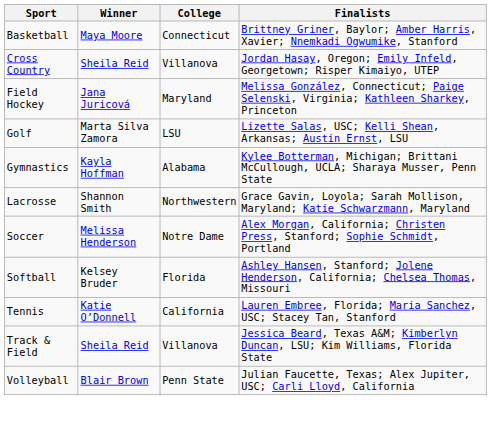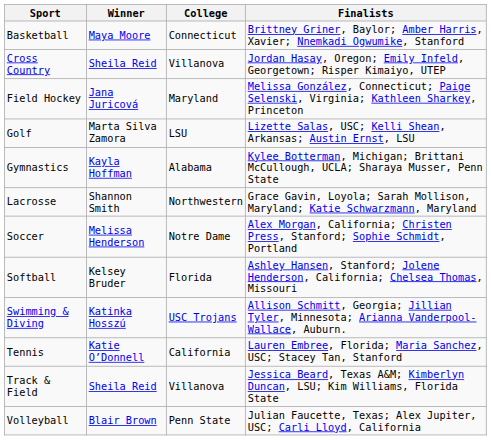 <table class="wikitable">
 <tr>
 <th>Sport</th>
 <th>Winner</th>
 <th>College</th>
 <th>Finalists</th>
 </tr>
 <tr>
 <td>Basketball</td>
 <td><a href='#'>Maya Moore</a></td>
 <td>Connecticut</td>
 <td><a href='#'>Brittney Griner</a>, Baylor; <a href='#'>Amber Harris</a>, Xavier; <a href='#'>Nnemkadi Ogwumike</a>, Stanford</td>
 </tr>
 <tr>
 <td><a href='#'>Cross Country</a></td>
 <td><a href='#'>Sheila Reid</a></td>
 <td>Villanova</td>
 <td><a href='#'>Jordan Hasay</a>, Oregon; <a href='#'>Emily Infeld</a>, Georgetown; Risper Kimaiyo, UTEP</td>
 </tr>
 <tr>
 <td>Field Hockey</td>
 <td><a href='#'>Jana Juricová</a></td>
 <td>Maryland</td>
 <td><a href='#'>Melissa González</a>, Connecticut; <a href='#'>Paige Selenski</a>, Virginia; <a href='#'>Kathleen Sharkey</a>, Princeton</td>
 </tr>
 <tr>
 <td>Golf</td>
 <td>Marta Silva Zamora</td>
 <td>LSU</td>
 <td><a href='#'>Lizette Salas</a>, USC; <a href='#'>Kelli Shean</a>, Arkansas; <a href='#'>Austin Ernst</a>, LSU</td>
 </tr>
 <tr>
 <td>Gymnastics</td>
 <td><a href='#'>Kayla Hoffman</a></td>
 <td>Alabama</td>
 <td><a href='#'>Kylee Botterman</a>, Michigan; Brittani McCullough, UCLA; Sharaya Musser, Penn State</td>
 </tr>
 <tr>
 <td>Lacrosse</td>
 <td>Shannon Smith</td>
 <td>Northwestern</td>
 <td>Grace Gavin, Loyola; Sarah Mollison, Maryland; <a href='#'>Katie Schwarzmann</a>, Maryland</td>
 </tr>
 <tr>
 <td>Soccer</td>
 <td><a href='#'>Melissa Henderson</a></td>
 <td>Notre Dame</td>
 <td><a href='#'>Alex Morgan</a>, California; <a href='#'>Christen Press</a>, Stanford; <a href='#'>Sophie Schmidt</a>, Portland</td>
 </tr>
 <tr>
 <td>Softball</td>
 <td>Kelsey Bruder</td>
 <td>Florida</td>
 <td><a href='#'>Ashley Hansen</a>, Stanford; <a href='#'>Jolene Henderson</a>, California; <a href='#'>Chelsea Thomas</a>, Missouri</td>
 </tr>
 <tr>
+<td><a href='#'>Swimming & Diving</a></td>
+<td><a href='#'>Katinka Hosszú</a></td>
+<td><a href='#'>USC Trojans</a></td>
+<td><a href='#'>Allison Schmitt</a>, Georgia; <a href='#'>Jillian Tyler</a>, Minnesota; <a href='#'>Arianna Vanderpool-Wallace</a>, Auburn.</td>
+</tr>
+<tr>
 <td>Tennis</td>
 <td><a href='#'>Katie O’Donnell</a></td>
 <td>California</td>
 <td><a href='#'>Lauren Embree</a>, Florida; <a href='#'>Maria Sanchez</a>, USC; Stacey Tan, Stanford</td>
 </tr>
 <tr>
 <td>Track & Field</td>
 <td><a href='#'>Sheila Reid</a></td>
 <td>Villanova</td>
 <td><a href='#'>Jessica Beard</a>, Texas A&M; <a href='#'>Kimberlyn Duncan</a>, LSU; Kim Williams, Florida State</td>
 </tr>
 <tr>
 <td>Volleyball</td>
 <td><a href='#'>Blair Brown</a></td>
 <td>Penn State</td>
 <td>Julian Faucette, Texas; Alex Jupiter, USC; <a href='#'>Carli Lloyd</a>, California</td>
 </tr>
 </table>
